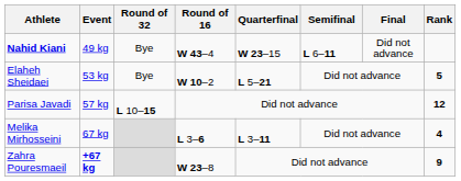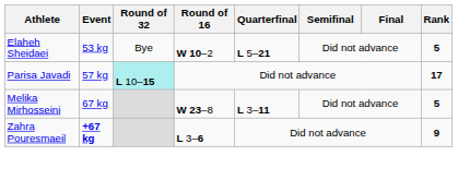 <table class="wikitable" width="98%" style="text-align:left; font-size:90%">
 <tr>
 <th width="17%">Athlete</th>
 <th width="6%">Event</th>
 <th width="14%">Round of 32</th>
 <th width="14%">Round of 16</th>
 <th width="14%">Quarterfinal</th>
 <th width="14%">Semifinal</th>
 <th width="14%">Final</th>
 <th width="5%">Rank</th>
-</tr>
-<tr>
-<td><strong><a href='#'>Nahid Kiani</a></strong></td>
-<td><a href='#'>49 kg</a></td>
-<td align=center>Bye</td>
-<td><br><strong>W</strong> <strong>43</strong>–4</td>
-<td><br><strong>W</strong> <strong>23</strong>–15</td>
-<td><br><strong>L</strong> 6–<strong>11</strong></td>
-<td align=center>Did not advance</td>
-<td align=center></td>
 </tr>
 <tr>
 <td><a href='#'>Elaheh Sheidaei</a></td>
 <td><a href='#'>53 kg</a></td>
 <td align=center>Bye</td>
 <td><br><strong>W</strong> <strong>10</strong>–2</td>
 <td><br><strong>L</strong> 5–<strong>21</strong></td>
 <td align=center colspan=2>Did not advance</td>
 <td align=center><strong>5</strong></td>
 </tr>
 <tr>
 <td><a href='#'>Parisa Javadi</a></td>
 <td><a href='#'>57 kg</a></td>
-<td><br><strong>L</strong> 10–<strong>15</strong></td>
+<td style="background: paleturquoise;"><br><strong>L</strong> 10–<strong>15</strong></td>
 <td align=center colspan=4>Did not advance</td>
-<td align=center><strong>12</strong></td>
+<td align=center><strong>17</strong></td>
 </tr>
 <tr>
 <td><a href='#'>Melika Mirhosseini</a></td>
 <td><a href='#'>67 kg</a></td>
 <td bgcolor=#DCDCDC></td>
-<td><br><strong>L</strong> 3–<strong>6</strong></td>
+<td><br><strong>W</strong> <strong>23</strong>–8</td>
 <td><br><strong>L</strong> 3–<strong>11</strong></td>
 <td align=center colspan=2>Did not advance</td>
-<td align=center><strong>4</strong></td>
+<td align=center><strong>5</strong></td>
 </tr>
 <tr>
 <td><a href='#'>Zahra Pouresmaeil</a></td>
 <td><strong><a href='#'>+67 kg</a></strong></td>
 <td bgcolor=#DCDCDC></td>
-<td><br><strong>W</strong> <strong>23</strong>–8</td>
+<td><br><strong>L</strong> 3–<strong>6</strong></td>
 <td align=center colspan=3>Did not advance</td>
 <td align=center><strong>9</strong></td>
 </tr>
 </table>
